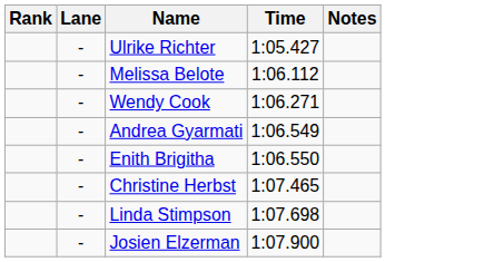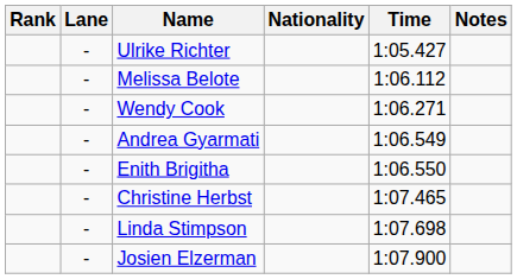 <table class="wikitable sortable" style="text-align:center">
 <tr>
 <th>Rank</th>
 <th>Lane</th>
 <th>Name</th>
+<th>Nationality</th>
 <th>Time</th>
 <th>Notes</th>
 </tr>
 <tr>
 <td></td>
 <td>-</td>
 <td align=left><a href='#'>Ulrike Richter</a></td>
+<td align=left></td>
 <td>1:05.427</td>
 <td></td>
 </tr>
 <tr>
 <td></td>
 <td>-</td>
 <td align=left><a href='#'>Melissa Belote</a></td>
+<td align=left></td>
 <td>1:06.112</td>
 <td></td>
 </tr>
 <tr>
 <td></td>
 <td>-</td>
 <td align=left><a href='#'>Wendy Cook</a></td>
+<td align=left></td>
 <td>1:06.271</td>
 <td></td>
 </tr>
 <tr>
 <td></td>
 <td>-</td>
 <td align=left><a href='#'>Andrea Gyarmati</a></td>
+<td align=left></td>
 <td>1:06.549</td>
 <td></td>
 </tr>
 <tr>
 <td></td>
 <td>-</td>
 <td align=left><a href='#'>Enith Brigitha</a></td>
+<td align=left></td>
 <td>1:06.550</td>
 <td></td>
 </tr>
 <tr>
 <td></td>
 <td>-</td>
 <td align=left><a href='#'>Christine Herbst</a></td>
+<td align=left></td>
 <td>1:07.465</td>
 <td></td>
 </tr>
 <tr>
 <td></td>
 <td>-</td>
 <td align=left><a href='#'>Linda Stimpson</a></td>
+<td align=left></td>
 <td>1:07.698</td>
 <td></td>
 </tr>
 <tr>
 <td></td>
 <td>-</td>
 <td align=left><a href='#'>Josien Elzerman</a></td>
+<td align=left></td>
 <td>1:07.900</td>
 <td></td>
 </tr>
 </table>
